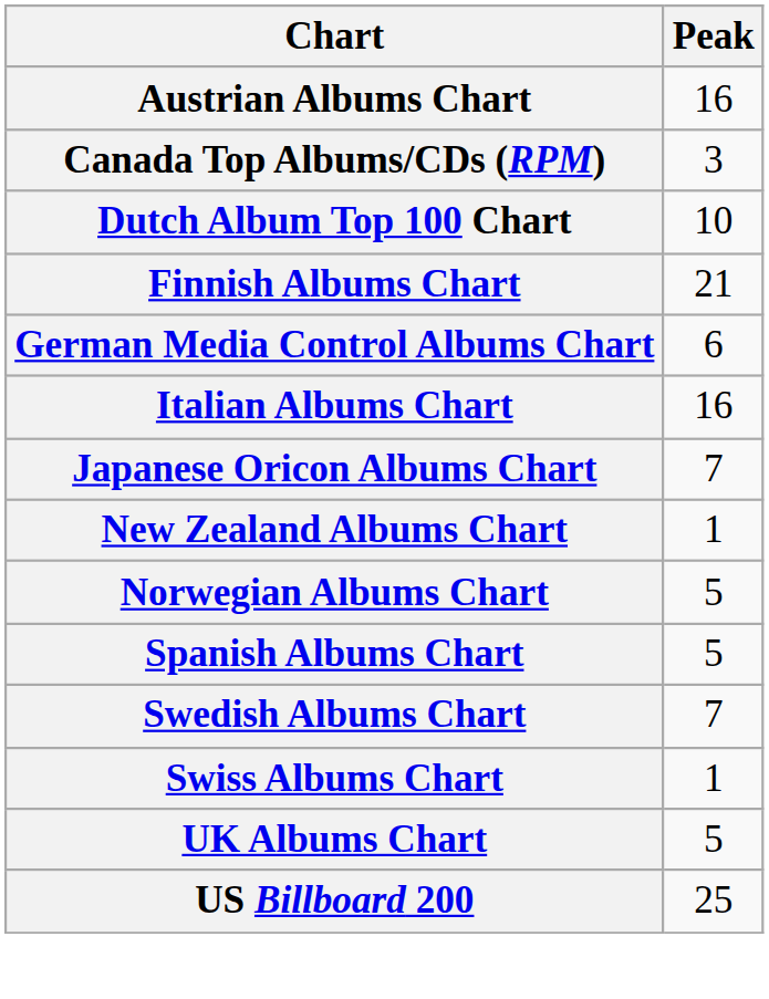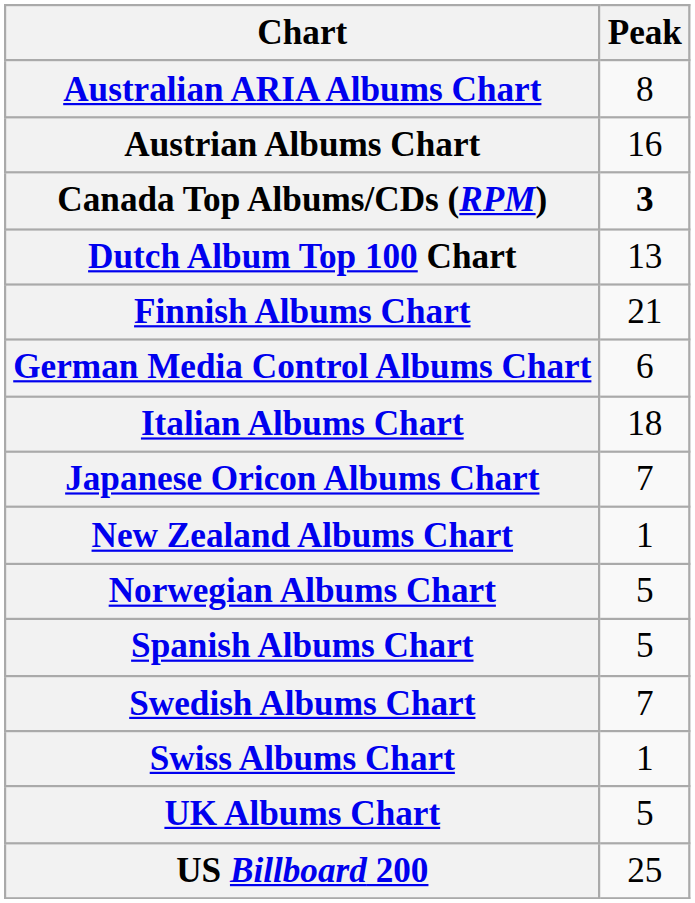 <table class="wikitable sortable plainrowheaders" style="text-align:center;">
 <tr>
 <th scope="col">Chart</th>
 <th scope="col">Peak</th>
+</tr>
+<tr>
+<th scope="row"><a href='#'>Australian ARIA Albums Chart</a></th>
+<td>8</td>
 </tr>
 <tr>
 <th scope="row">Austrian Albums Chart</th>
 <td>16</td>
 </tr>
 <tr>
 <th scope="row">Canada Top Albums/CDs (<em><a href='#'>RPM</a></em>)</th>
-<td>3</td>
+<td><strong>3</strong></td>
 </tr>
 <tr>
 <th scope="row"><a href='#'>Dutch Album Top 100</a> Chart</th>
-<td>10</td>
+<td>13</td>
 </tr>
 <tr>
 <th scope="row"><a href='#'>Finnish Albums Chart</a></th>
 <td>21</td>
 </tr>
 <tr>
 <th scope="row"><a href='#'>German Media Control Albums Chart</a></th>
 <td>6</td>
 </tr>
 <tr>
 <th scope="row"><a href='#'>Italian Albums Chart</a></th>
-<td>16</td>
+<td>18</td>
 </tr>
 <tr>
 <th scope="row"><a href='#'>Japanese Oricon Albums Chart</a></th>
 <td>7</td>
 </tr>
 <tr>
 <th scope="row"><a href='#'>New Zealand Albums Chart</a></th>
 <td>1</td>
 </tr>
 <tr>
 <th scope="row"><a href='#'>Norwegian Albums Chart</a></th>
 <td>5</td>
 </tr>
 <tr>
 <th scope="row"><a href='#'>Spanish Albums Chart</a></th>
 <td>5</td>
 </tr>
 <tr>
 <th scope="row"><a href='#'>Swedish Albums Chart</a></th>
 <td>7</td>
 </tr>
 <tr>
 <th scope="row"><a href='#'>Swiss Albums Chart</a></th>
 <td>1</td>
 </tr>
 <tr>
 <th scope="row"><a href='#'>UK Albums Chart</a></th>
 <td>5</td>
 </tr>
 <tr>
 <th scope="row">US <a href='#'><em>Billboard</em> 200</a></th>
 <td>25</td>
 </tr>
 </table>
